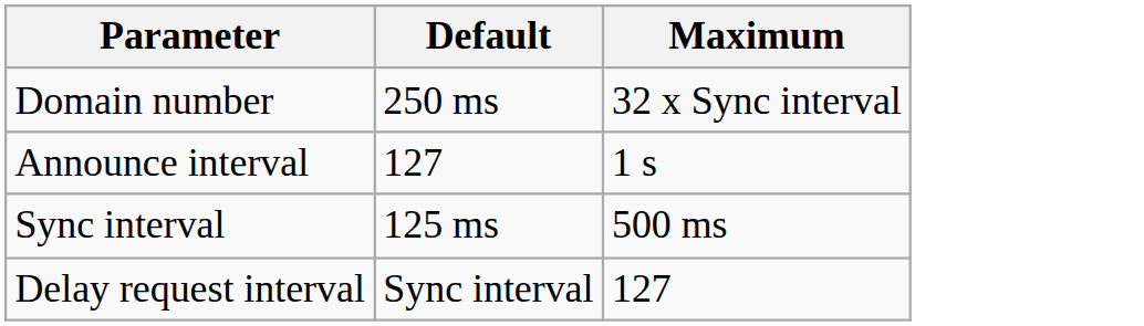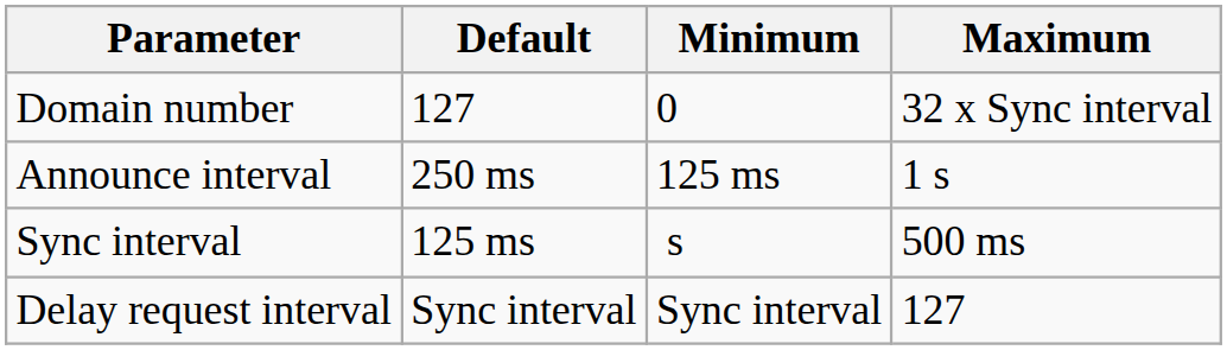 <table class="wikitable">
 <tr>
 <th>Parameter</th>
 <th>Default</th>
+<th>Minimum</th>
 <th>Maximum</th>
 </tr>
 <tr>
 <td>Domain number</td>
-<td>250 ms</td>
+<td>127</td>
+<td>0</td>
 <td>32 x Sync interval</td>
 </tr>
 <tr>
 <td>Announce interval</td>
-<td>127</td>
+<td>250 ms</td>
+<td>125 ms</td>
 <td>1 s</td>
 </tr>
 <tr>
 <td>Sync interval</td>
 <td>125 ms</td>
+<td> s</td>
 <td>500 ms</td>
 </tr>
 <tr>
 <td>Delay request interval</td>
 <td>Sync interval</td>
+<td>Sync interval</td>
 <td>127</td>
 </tr>
 </table>
